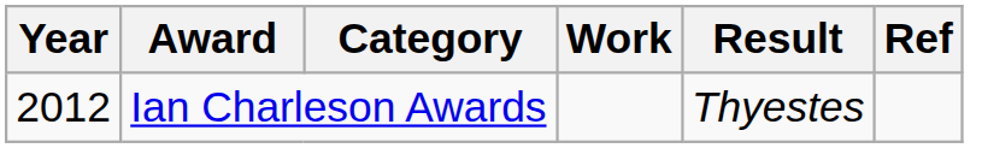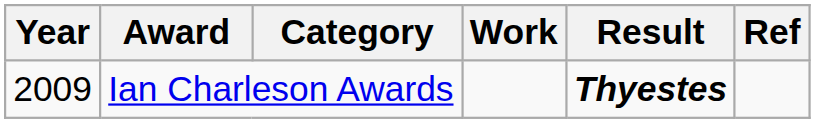 <table class="wikitable plainrowheaders">
 <tr>
 <th>Year</th>
 <th>Award</th>
 <th>Category</th>
 <th>Work</th>
 <th>Result</th>
 <th>Ref</th>
 </tr>
 <tr>
-<td>2012</td>
+<td>2009</td>
 <td colspan="2"><a href='#'>Ian Charleson Awards</a></td>
 <td></td>
-<td><em>Thyestes</em></td>
+<td><strong><em>Thyestes</em></strong></td>
 <td></td>
 </tr>
 </table>
